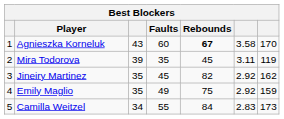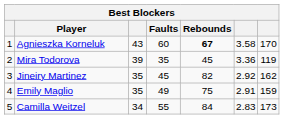 <table class="wikitable sortable" style=font-size:90%>
 <tr>
 <th colspan=7>Best Blockers</th>
 </tr>
 <tr>
 <th></th>
 <th width=158>Player</th>
 <th width=20></th>
 <th width=20>Faults</th>
 <th width=20>Rebounds</th>
 <th width=20></th>
 <th width=20></th>
 </tr>
 <tr>
 <td>1</td>
 <td> <a href='#'>Agnieszka Korneluk</a></td>
 <td align=center>43</td>
 <td align=center>60</td>
 <td align=center><strong>67</strong></td>
 <td align=center>3.58</td>
 <td align=center>170</td>
 </tr>
 <tr>
 <td>2</td>
 <td> <a href='#'>Mira Todorova</a></td>
 <td align=center>39</td>
 <td align=center>35</td>
 <td align=center>45</td>
-<td align=center>3.11</td>
+<td align=center>3.36</td>
 <td align=center>119</td>
 </tr>
 <tr>
 <td>3</td>
 <td> <a href='#'>Jineiry Martinez</a></td>
 <td align=center>35</td>
 <td align=center>45</td>
 <td align=center>82</td>
 <td align=center>2.92</td>
 <td align=center>162</td>
 </tr>
 <tr>
 <td>4</td>
 <td> <a href='#'>Emily Maglio</a></td>
 <td align=center>35</td>
 <td align=center>49</td>
 <td align=center>75</td>
-<td align=center>2.92</td>
+<td align=center>2.91</td>
 <td align=center>159</td>
 </tr>
 <tr>
 <td>5</td>
 <td> <a href='#'>Camilla Weitzel</a></td>
 <td align=center>34</td>
 <td align=center>55</td>
 <td align=center>84</td>
 <td align=center>2.83</td>
 <td align=center>173</td>
 </tr>
 </table>
